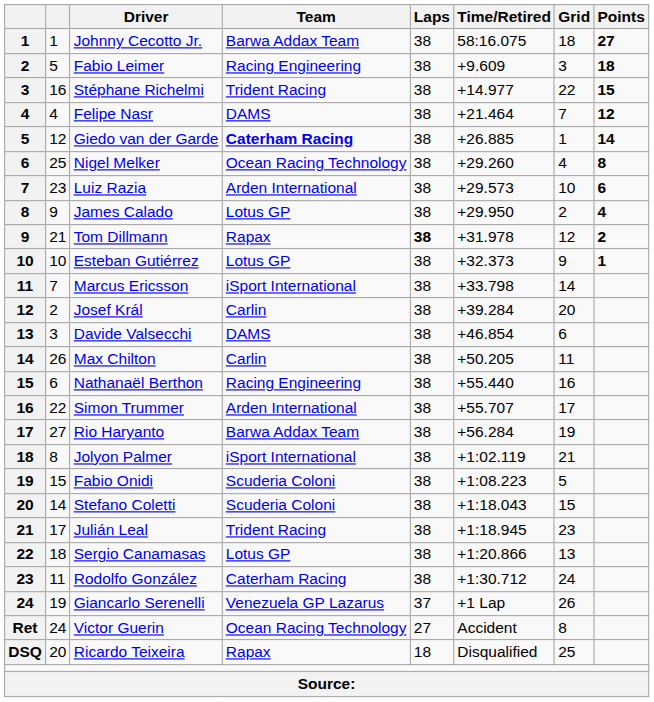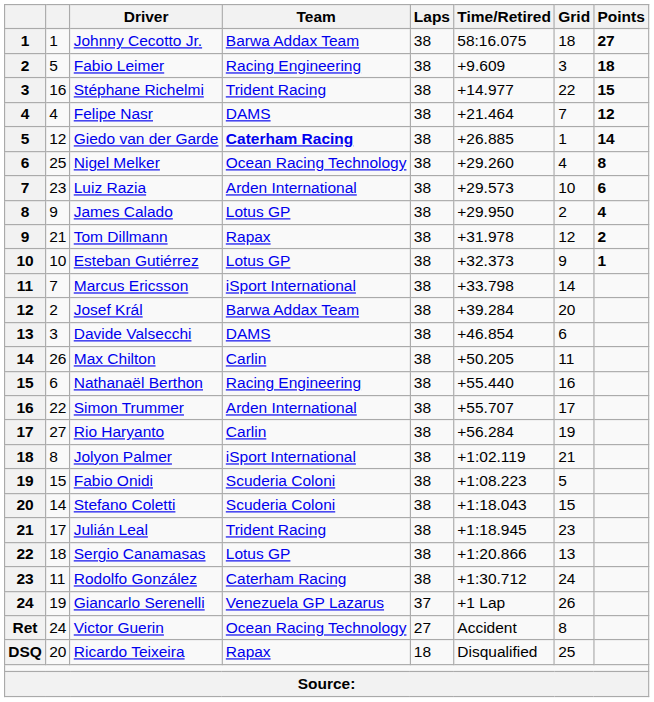 <table class="wikitable" style="font-size:85%">
 <tr>
 <th></th>
 <th></th>
 <th>Driver</th>
 <th>Team</th>
 <th>Laps</th>
 <th>Time/Retired</th>
 <th>Grid</th>
 <th>Points</th>
 </tr>
 <tr>
 <th>1</th>
 <td>1</td>
 <td> <a href='#'>Johnny Cecotto Jr.</a></td>
 <td><a href='#'>Barwa Addax Team</a></td>
 <td>38</td>
 <td>58:16.075</td>
 <td>18</td>
 <td><strong>27 </strong></td>
 </tr>
 <tr>
 <th>2</th>
 <td>5</td>
 <td> <a href='#'>Fabio Leimer</a></td>
 <td><a href='#'>Racing Engineering</a></td>
 <td>38</td>
 <td>+9.609</td>
 <td>3</td>
 <td><strong>18</strong></td>
 </tr>
 <tr>
 <th>3</th>
 <td>16</td>
 <td> <a href='#'>Stéphane Richelmi</a></td>
 <td><a href='#'>Trident Racing</a></td>
 <td>38</td>
 <td>+14.977</td>
 <td>22</td>
 <td><strong>15</strong></td>
 </tr>
 <tr>
 <th>4</th>
 <td>4</td>
 <td> <a href='#'>Felipe Nasr</a></td>
 <td><a href='#'>DAMS</a></td>
 <td>38</td>
 <td>+21.464</td>
 <td>7</td>
 <td><strong>12</strong></td>
 </tr>
 <tr>
 <th>5</th>
 <td>12</td>
 <td> <a href='#'>Giedo van der Garde</a></td>
 <td><strong><a href='#'>Caterham Racing</a></strong></td>
 <td>38</td>
 <td>+26.885</td>
 <td>1</td>
 <td><strong>14 </strong></td>
 </tr>
 <tr>
 <th>6</th>
 <td>25</td>
 <td> <a href='#'>Nigel Melker</a></td>
 <td><a href='#'>Ocean Racing Technology</a></td>
 <td>38</td>
 <td>+29.260</td>
 <td>4</td>
 <td><strong>8</strong></td>
 </tr>
 <tr>
 <th>7</th>
 <td>23</td>
 <td> <a href='#'>Luiz Razia</a></td>
 <td><a href='#'>Arden International</a></td>
 <td>38</td>
 <td>+29.573</td>
 <td>10</td>
 <td><strong>6</strong></td>
 </tr>
 <tr>
 <th>8</th>
 <td>9</td>
 <td> <a href='#'>James Calado</a></td>
 <td><a href='#'>Lotus GP</a></td>
 <td>38</td>
 <td>+29.950</td>
 <td>2</td>
 <td><strong>4</strong></td>
 </tr>
 <tr>
 <th>9</th>
 <td>21</td>
 <td> <a href='#'>Tom Dillmann</a></td>
 <td><a href='#'>Rapax</a></td>
-<td><strong>38</strong></td>
+<td>38</td>
 <td>+31.978</td>
 <td>12</td>
 <td><strong>2</strong></td>
 </tr>
 <tr>
 <th>10</th>
 <td>10</td>
 <td> <a href='#'>Esteban Gutiérrez</a></td>
 <td><a href='#'>Lotus GP</a></td>
 <td>38</td>
 <td>+32.373</td>
 <td>9</td>
 <td><strong>1</strong></td>
 </tr>
 <tr>
 <th>11</th>
 <td>7</td>
 <td> <a href='#'>Marcus Ericsson</a></td>
 <td><a href='#'>iSport International</a></td>
 <td>38</td>
 <td>+33.798</td>
 <td>14</td>
 <td></td>
 </tr>
 <tr>
 <th>12</th>
 <td>2</td>
 <td> <a href='#'>Josef Král</a></td>
-<td><a href='#'>Carlin</a></td>
+<td><a href='#'>Barwa Addax Team</a></td>
 <td>38</td>
 <td>+39.284</td>
 <td>20</td>
 <td></td>
 </tr>
 <tr>
 <th>13</th>
 <td>3</td>
 <td> <a href='#'>Davide Valsecchi</a></td>
 <td><a href='#'>DAMS</a></td>
 <td>38</td>
 <td>+46.854</td>
 <td>6</td>
 <td></td>
 </tr>
 <tr>
 <th>14</th>
 <td>26</td>
 <td> <a href='#'>Max Chilton</a></td>
 <td><a href='#'>Carlin</a></td>
 <td>38</td>
 <td>+50.205</td>
 <td>11</td>
 <td></td>
 </tr>
 <tr>
 <th>15</th>
 <td>6</td>
 <td> <a href='#'>Nathanaël Berthon</a></td>
 <td><a href='#'>Racing Engineering</a></td>
 <td>38</td>
 <td>+55.440</td>
 <td>16</td>
 <td></td>
 </tr>
 <tr>
 <th>16</th>
 <td>22</td>
 <td> <a href='#'>Simon Trummer</a></td>
 <td><a href='#'>Arden International</a></td>
 <td>38</td>
 <td>+55.707</td>
 <td>17</td>
 <td></td>
 </tr>
 <tr>
 <th>17</th>
 <td>27</td>
 <td> <a href='#'>Rio Haryanto</a></td>
-<td><a href='#'>Barwa Addax Team</a></td>
+<td><a href='#'>Carlin</a></td>
 <td>38</td>
 <td>+56.284</td>
 <td>19</td>
 <td></td>
 </tr>
 <tr>
 <th>18</th>
 <td>8</td>
 <td> <a href='#'>Jolyon Palmer</a></td>
 <td><a href='#'>iSport International</a></td>
 <td>38</td>
 <td>+1:02.119</td>
 <td>21</td>
 <td></td>
 </tr>
 <tr>
 <th>19</th>
 <td>15</td>
 <td> <a href='#'>Fabio Onidi</a></td>
 <td><a href='#'>Scuderia Coloni</a></td>
 <td>38</td>
 <td>+1:08.223</td>
 <td>5</td>
 <td></td>
 </tr>
 <tr>
 <th>20</th>
 <td>14</td>
 <td> <a href='#'>Stefano Coletti</a></td>
 <td><a href='#'>Scuderia Coloni</a></td>
 <td>38</td>
 <td>+1:18.043</td>
 <td>15</td>
 <td></td>
 </tr>
 <tr>
 <th>21</th>
 <td>17</td>
 <td> <a href='#'>Julián Leal</a></td>
 <td><a href='#'>Trident Racing</a></td>
 <td>38</td>
 <td>+1:18.945</td>
 <td>23</td>
 <td></td>
 </tr>
 <tr>
 <th>22</th>
 <td>18</td>
 <td> <a href='#'>Sergio Canamasas</a></td>
 <td><a href='#'>Lotus GP</a></td>
 <td>38</td>
 <td>+1:20.866</td>
 <td>13</td>
 <td></td>
 </tr>
 <tr>
 <th>23</th>
 <td>11</td>
 <td> <a href='#'>Rodolfo González</a></td>
 <td><a href='#'>Caterham Racing</a></td>
 <td>38</td>
 <td>+1:30.712</td>
 <td>24</td>
 <td></td>
 </tr>
 <tr>
 <th>24</th>
 <td>19</td>
 <td> <a href='#'>Giancarlo Serenelli</a></td>
 <td><a href='#'>Venezuela GP Lazarus</a></td>
 <td>37</td>
 <td>+1 Lap</td>
 <td>26</td>
 <td></td>
 </tr>
 <tr>
 <th>Ret</th>
 <td>24</td>
 <td> <a href='#'>Victor Guerin</a></td>
 <td><a href='#'>Ocean Racing Technology</a></td>
 <td>27</td>
 <td>Accident</td>
 <td>8</td>
 <td></td>
 </tr>
 <tr>
 <th>DSQ</th>
 <td>20</td>
 <td> <a href='#'>Ricardo Teixeira</a></td>
 <td><a href='#'>Rapax</a></td>
 <td>18</td>
 <td>Disqualified</td>
 <td>25</td>
 <td></td>
 </tr>
 <tr>
 <td colspan=8></td>
 </tr>
 <tr>
 <th colspan=8>Source:</th>
 </tr>
 </table>
